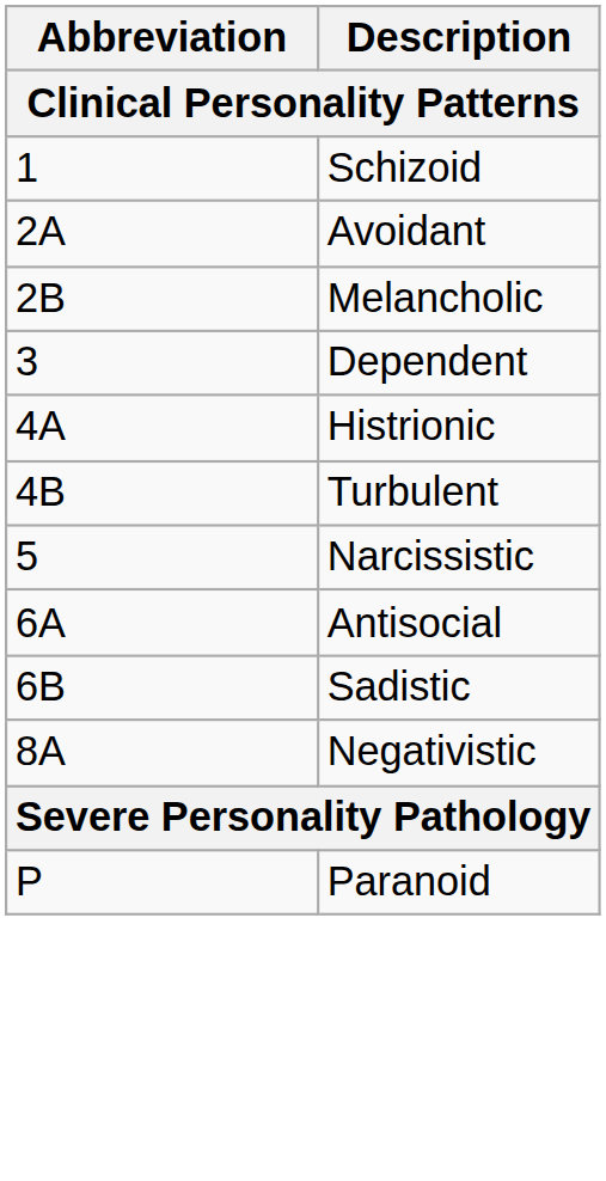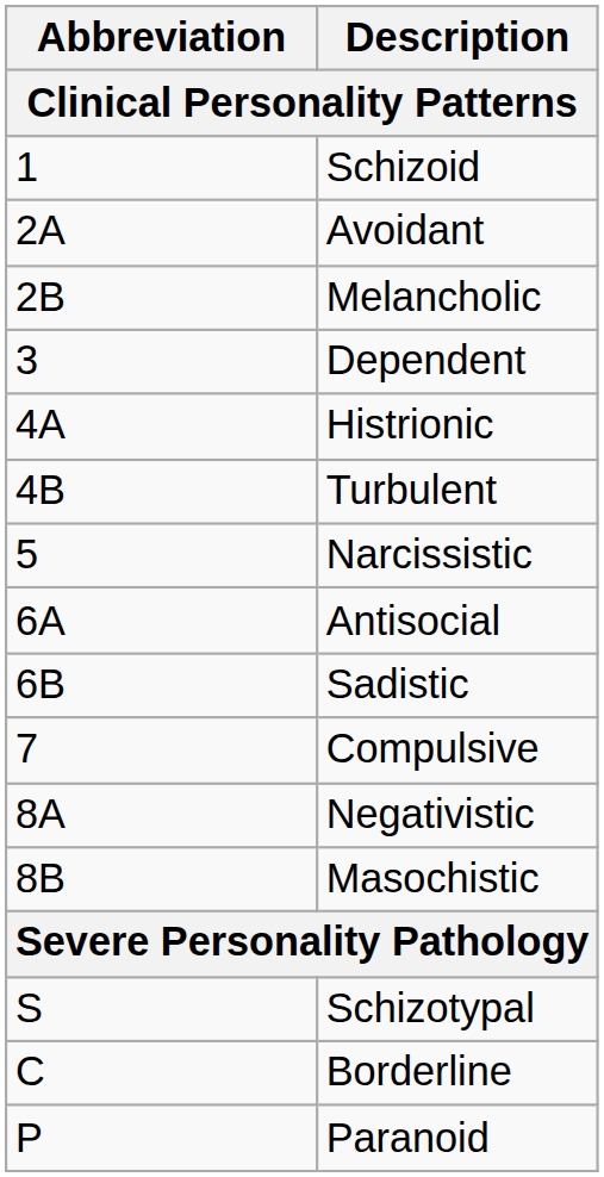 <table class="wikitable">
 <tr>
 <th>Abbreviation</th>
 <th>Description</th>
 </tr>
 <tr>
 <th colspan="2">Clinical Personality Patterns</th>
 </tr>
 <tr>
 <td>1</td>
 <td>Schizoid</td>
 </tr>
 <tr>
 <td>2A</td>
 <td>Avoidant</td>
 </tr>
 <tr>
 <td>2B</td>
 <td>Melancholic</td>
 </tr>
 <tr>
 <td>3</td>
 <td>Dependent</td>
 </tr>
 <tr>
 <td>4A</td>
 <td>Histrionic</td>
 </tr>
 <tr>
 <td>4B</td>
 <td>Turbulent</td>
 </tr>
 <tr>
 <td>5</td>
 <td>Narcissistic</td>
 </tr>
 <tr>
 <td>6A</td>
 <td>Antisocial</td>
 </tr>
 <tr>
 <td>6B</td>
 <td>Sadistic</td>
 </tr>
 <tr>
+<td>7</td>
+<td>Compulsive</td>
+</tr>
+<tr>
 <td>8A</td>
 <td>Negativistic</td>
 </tr>
 <tr>
+<td>8B</td>
+<td>Masochistic</td>
+</tr>
+<tr>
 <th colspan="2">Severe Personality Pathology</th>
+</tr>
+<tr>
+<td>S</td>
+<td>Schizotypal</td>
+</tr>
+<tr>
+<td>C</td>
+<td>Borderline</td>
 </tr>
 <tr>
 <td>P</td>
 <td>Paranoid</td>
 </tr>
 </table>
